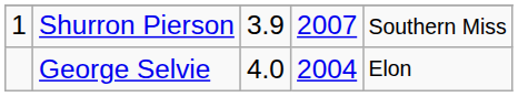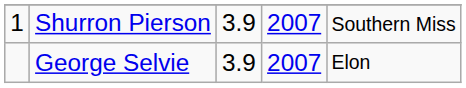 <table class="wikitable">
 <tr>
 </tr>
 <tr>
 <td>1</td>
 <td><a href='#'>Shurron Pierson</a></td>
 <td>3.9</td>
 <td><a href='#'>2007</a></td>
 <td style="font-size:80%;">Southern Miss</td>
 </tr>
 <tr>
 <td></td>
 <td><a href='#'>George Selvie</a></td>
-<td>4.0</td>
-<td><a href='#'>2004</a></td>
+<td>3.9</td>
+<td><a href='#'>2007</a></td>
 <td style="font-size:80%;">Elon</td>
 </tr>
 </table>
